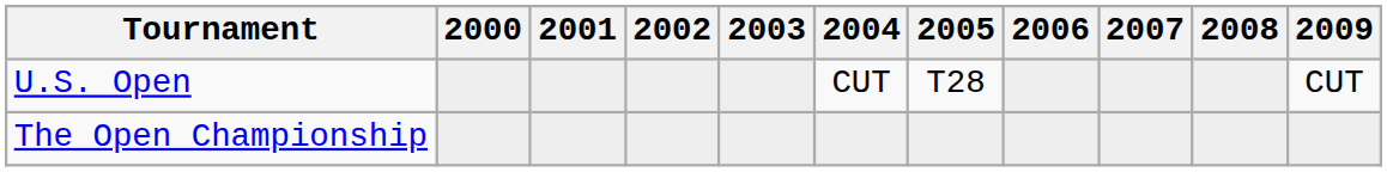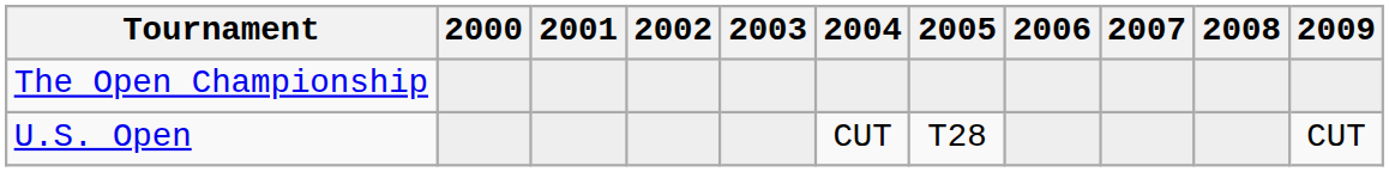 <table class="wikitable" style="font-size:95%;text-align:center;">
 <tr>
 <th>Tournament</th>
 <th>2000</th>
 <th>2001</th>
 <th>2002</th>
 <th>2003</th>
 <th>2004</th>
 <th>2005</th>
 <th>2006</th>
 <th>2007</th>
 <th>2008</th>
 <th>2009</th>
 </tr>
 <tr>
+<td align=left><a href='#'>The Open Championship</a></td>
+<td style="background:#eeeeee;"></td>
+<td style="background:#eeeeee;"></td>
+<td style="background:#eeeeee;"></td>
+<td style="background:#eeeeee;"></td>
+<td style="background:#eeeeee;"></td>
+<td style="background:#eeeeee;"></td>
+<td style="background:#eeeeee;"></td>
+<td style="background:#eeeeee;"></td>
+<td style="background:#eeeeee;"></td>
+<td style="background:#eeeeee;"></td>
+</tr>
+<tr>
 <td align=left><a href='#'>U.S. Open</a></td>
 <td style="background:#eeeeee;"></td>
 <td style="background:#eeeeee;"></td>
 <td style="background:#eeeeee;"></td>
 <td style="background:#eeeeee;"></td>
 <td>CUT</td>
 <td>T28</td>
 <td style="background:#eeeeee;"></td>
 <td style="background:#eeeeee;"></td>
 <td style="background:#eeeeee;"></td>
 <td>CUT</td>
 </tr>
-<tr>
-<td align=left><a href='#'>The Open Championship</a></td>
-<td style="background:#eeeeee;"></td>
-<td style="background:#eeeeee;"></td>
-<td style="background:#eeeeee;"></td>
-<td style="background:#eeeeee;"></td>
-<td style="background:#eeeeee;"></td>
-<td style="background:#eeeeee;"></td>
-<td style="background:#eeeeee;"></td>
-<td style="background:#eeeeee;"></td>
-<td style="background:#eeeeee;"></td>
-<td style="background:#eeeeee;"></td>
-</tr>
 </table>
